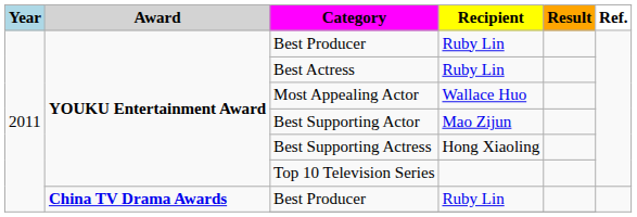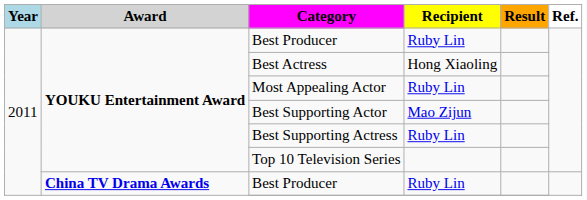 <table class="wikitable">
 <tr>
 <th style="background:lightblue">Year</th>
 <th style="background:lightgray">Award</th>
 <th style="background:magenta">Category</th>
 <th style="background:yellow">Recipient</th>
 <th style="background:orange">Result</th>
 <th style="background:white">Ref.</th>
 </tr>
 <tr>
 <td rowspan=8>2011</td>
 <td rowspan=6><strong>YOUKU Entertainment Award</strong></td>
 <td>Best Producer</td>
 <td><a href='#'>Ruby Lin</a></td>
 <td></td>
 <td rowspan=6></td>
 </tr>
 <tr>
 <td>Best Actress</td>
-<td><a href='#'>Ruby Lin</a></td>
+<td>Hong Xiaoling</td>
 <td></td>
 </tr>
 <tr>
 <td>Most Appealing Actor</td>
-<td><a href='#'>Wallace Huo</a></td>
+<td><a href='#'>Ruby Lin</a></td>
 <td></td>
 </tr>
 <tr>
 <td>Best Supporting Actor</td>
 <td><a href='#'>Mao Zijun</a></td>
 <td></td>
 </tr>
 <tr>
 <td>Best Supporting Actress</td>
-<td>Hong Xiaoling</td>
+<td><a href='#'>Ruby Lin</a></td>
 <td></td>
 </tr>
 <tr>
 <td>Top 10 Television Series</td>
 <td></td>
 <td></td>
 </tr>
 <tr>
 <td rowspan=2><strong><a href='#'>China TV Drama Awards</a></strong></td>
 <td>Best Producer</td>
 <td><a href='#'>Ruby Lin</a></td>
 <td></td>
 <td rowspan=2></td>
 </tr>
 <tr>
 </tr>
 </table>
